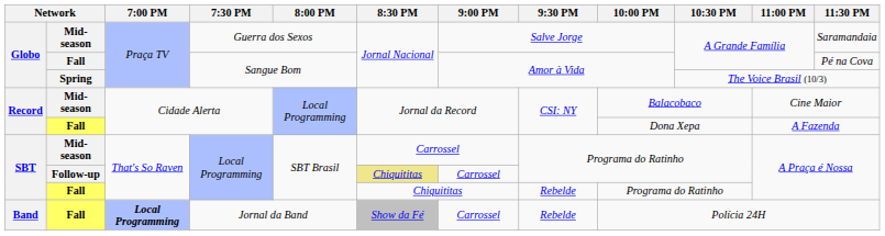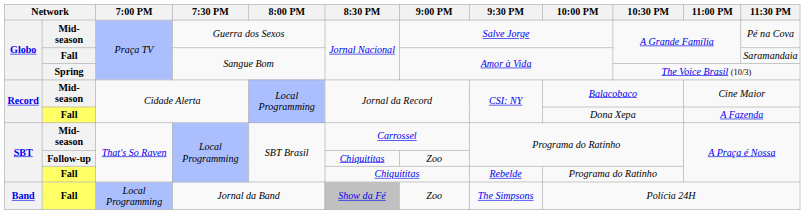 <table class="wikitable" style="width:100%;margin-right:0;text-align:center">
 <tr>
 <th colspan="2" style="width:12%;">Network</th>
 <th style="width:10%;">7:00 PM</th>
 <th style="width:10%;">7:30 PM</th>
 <th colspan="2" ! style="width:10%;">8:00 PM</th>
 <th style="width:10%;">8:30 PM</th>
 <th style="width:10%;">9:00 PM</th>
 <th style="width:10%;">9:30 PM</th>
 <th style="width:10%;">10:00 PM</th>
 <th style="width:10%;">10:30 PM</th>
 <th style="width:10%;">11:00 PM</th>
 <th style="width:10%;">11:30 PM</th>
 </tr>
 <tr>
 <th rowspan="3"><a href='#'>Globo</a></th>
 <th>Mid-season</th>
 <td colspan="1" style="background:#abbfff;" rowspan="3"><em>Praça TV</em></td>
 <td colspan="3"><em>Guerra dos Sexos</em></td>
 <td colspan="1" rowspan="3"><em><a href='#'>Jornal Nacional</a></em></td>
 <td colspan="3"><em><a href='#'>Salve Jorge</a></em></td>
 <td colspan="2" rowspan="2"><em><a href='#'>A Grande Família</a></em></td>
-<td colspan="1"><em>Saramandaia</em></td>
+<td colspan="1"><em>Pé na Cova</em></td>
 </tr>
 <tr>
 <th>Fall</th>
 <td colspan="3" rowspan="2"><em>Sangue Bom</em></td>
 <td colspan="3" rowspan="2"><em><a href='#'>Amor à Vida</a></em></td>
-<td colspan="1"><em>Pé na Cova</em></td>
+<td colspan="1"><em>Saramandaia</em></td>
 </tr>
 <tr>
 <th>Spring</th>
 <td colspan="3"><em><a href='#'>The Voice Brasil</a></em> <small>(10/3)</small></td>
 </tr>
 <tr>
 <th rowspan="2"><a href='#'>Record</a></th>
 <th>Mid-season</th>
 <td colspan="2" rowspan="2"><em>Cidade Alerta</em></td>
 <td colspan="1" style="background:#abbfff;" rowspan="2"><em>Local Programming</em></td>
 <td colspan="3" rowspan="2"><em>Jornal da Record</em></td>
 <td colspan="1" rowspan="2"><em><a href='#'>CSI: NY</a></em></td>
 <td colspan="2"><em><a href='#'>Balacobaco</a></em></td>
 <td colspan="2"><em>Cine Maior</em></td>
 </tr>
 <tr>
 <th style="background:#FFFF66;">Fall</th>
 <td colspan="2"><em>Dona Xepa</em></td>
 <td colspan="2"><em><a href='#'>A Fazenda</a></em></td>
 </tr>
 <tr>
 <th rowspan="3"><a href='#'>SBT</a></th>
 <th>Mid-season</th>
 <td colspan="1" rowspan="3"><em><a href='#'>That's So Raven</a></em></td>
 <td colspan="1" style="background:#abbfff;" rowspan="3"><em>Local Programming</em></td>
 <td colspan="2" rowspan="3"><em>SBT Brasil</em></td>
 <td colspan="2"><em><a href='#'>Carrossel</a></em></td>
 <td colspan="3" rowspan="2"><em>Programa do Ratinho</em></td>
 <td colspan="2" rowspan="3"><em><a href='#'>A Praça é Nossa</a></em></td>
 </tr>
 <tr>
 <th>Follow-up</th>
-<td colspan="1" style="background: khaki;"><em><a href='#'>Chiquititas</a></em></td>
-<td colspan="1"><em><a href='#'>Carrossel</a></em></td>
+<td colspan="1"><em><a href='#'>Chiquititas</a></em></td>
+<td colspan="1"><em>Zoo</em></td>
 </tr>
 <tr>
 <th style="background:#FFFF66;">Fall</th>
 <td colspan="2"><em><a href='#'>Chiquititas</a></em></td>
 <td colspan="1"><em><a href='#'>Rebelde</a></em></td>
 <td colspan="2"><em>Programa do Ratinho</em></td>
 </tr>
 <tr>
 <th colspan="1"><a href='#'>Band</a></th>
 <th style="background:#FFFF66;">Fall</th>
-<td colspan="1" style="background:#abbfff;"><strong><em>Local Programming</em></strong></td>
+<td colspan="1" style="background:#abbfff;"><em>Local Programming</em></td>
 <td colspan="2"><em>Jornal da Band</em></td>
 <td colspan="2" style="background:#C0C0C0;"><em><a href='#'>Show da Fé</a></em></td>
-<td colspan="1"><em><a href='#'>Carrossel</a></em></td>
-<td colspan="1"><em><a href='#'>Rebelde</a></em></td>
+<td colspan="1"><em>Zoo</em></td>
+<td colspan="1"><em><a href='#'>The Simpsons</a></em></td>
 <td colspan="4"><em>Polícia 24H</em></td>
 </tr>
 </table>
